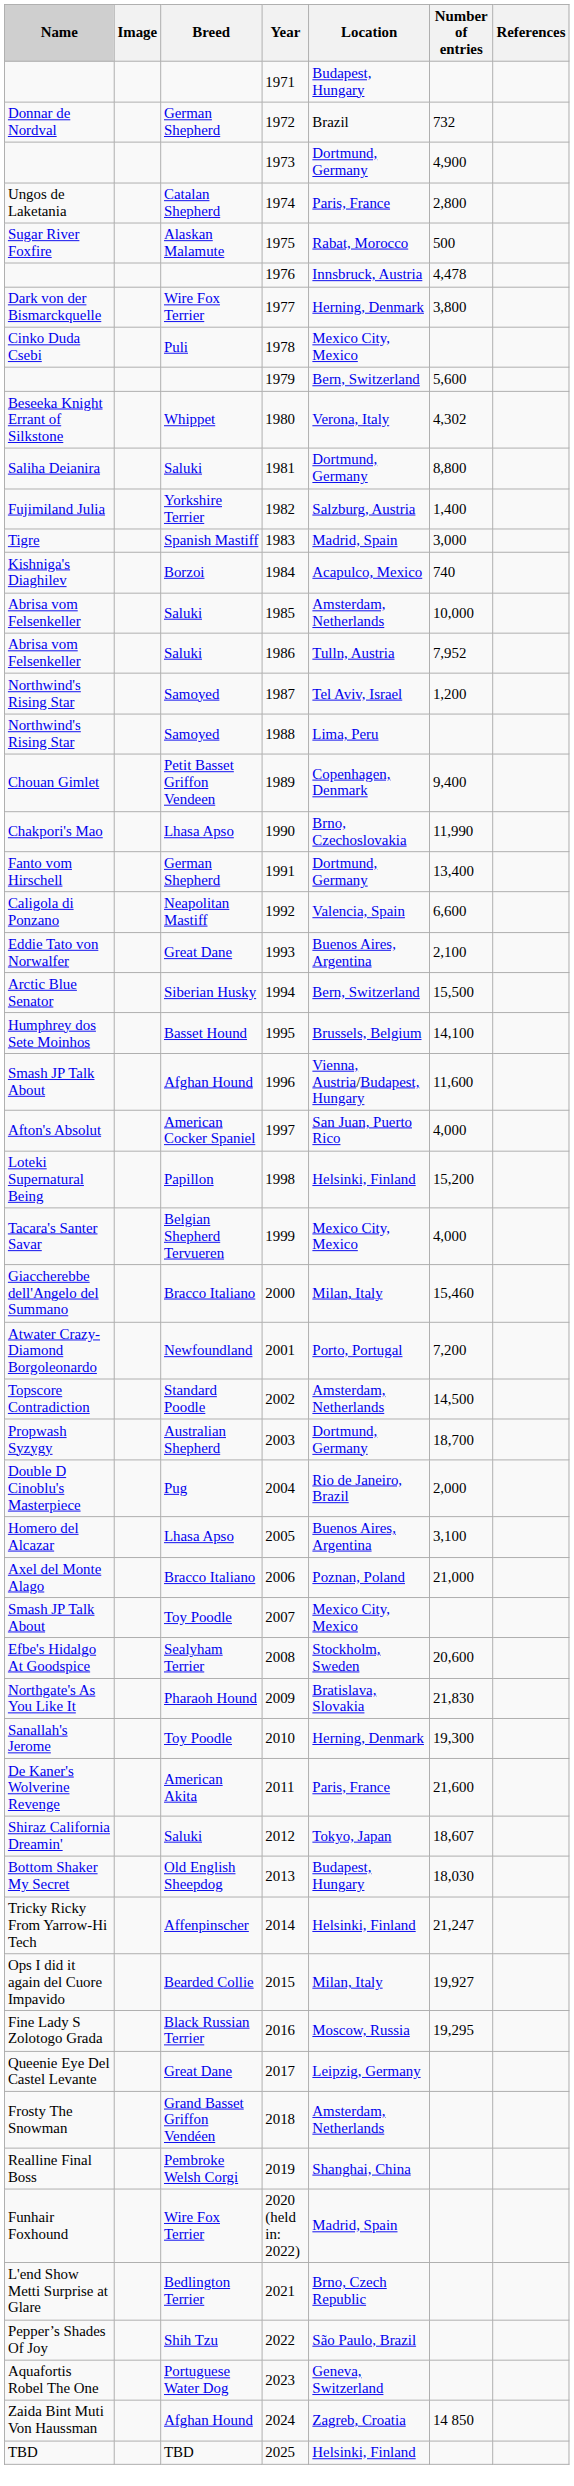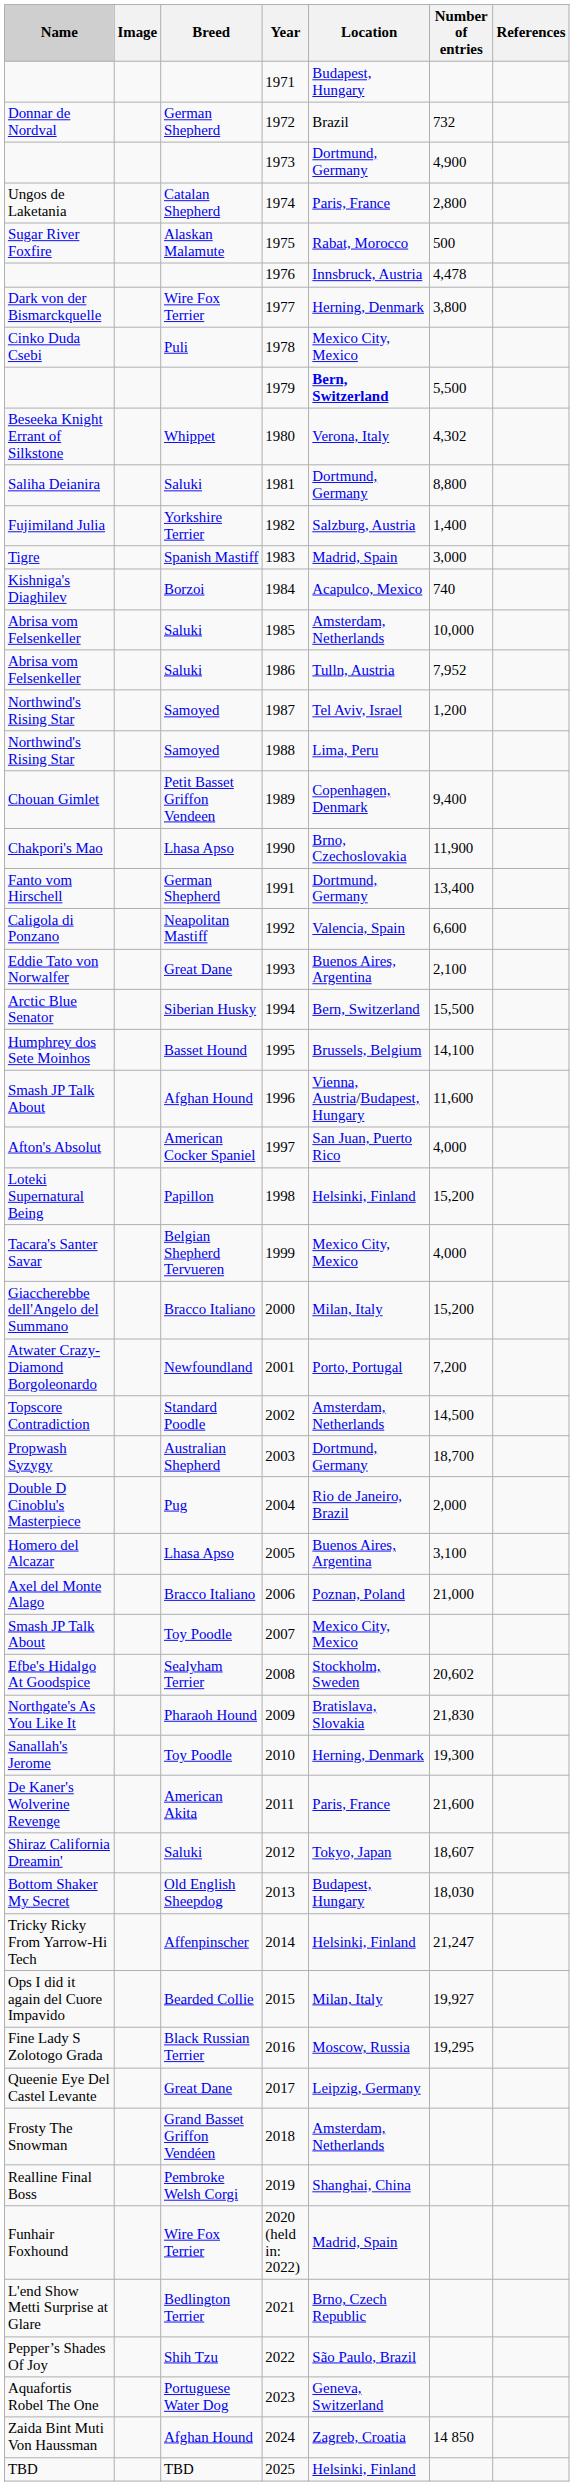 <table class="wikitable sortable">
 <tr>
 <th style="background-color:#cfcfcf;"  align="center">Name</th>
 <th>Image</th>
 <th>Breed</th>
 <th>Year</th>
 <th>Location</th>
 <th>Number of entries</th>
 <th class="unsortable">References</th>
 </tr>
 <tr>
 <td></td>
 <td></td>
 <td></td>
 <td>1971</td>
 <td><a href='#'>Budapest, Hungary</a></td>
 <td></td>
 <td></td>
 </tr>
 <tr>
 <td><a href='#'>Donnar de Nordval</a></td>
 <td></td>
 <td><a href='#'>German Shepherd</a></td>
 <td>1972</td>
 <td>Brazil</td>
 <td>732</td>
 <td></td>
 </tr>
 <tr>
 <td></td>
 <td></td>
 <td></td>
 <td>1973</td>
 <td><a href='#'>Dortmund, Germany</a></td>
 <td>4,900</td>
 <td></td>
 </tr>
 <tr>
 <td>Ungos de Laketania</td>
 <td></td>
 <td><a href='#'>Catalan Shepherd</a></td>
 <td>1974</td>
 <td><a href='#'>Paris, France</a></td>
 <td>2,800</td>
 <td></td>
 </tr>
 <tr>
 <td><a href='#'>Sugar River Foxfire</a></td>
 <td></td>
 <td><a href='#'>Alaskan Malamute</a></td>
 <td>1975</td>
 <td><a href='#'>Rabat, Morocco</a></td>
 <td>500</td>
 <td></td>
 </tr>
 <tr>
 <td></td>
 <td></td>
 <td></td>
 <td>1976</td>
 <td><a href='#'>Innsbruck, Austria</a></td>
 <td>4,478</td>
 <td></td>
 </tr>
 <tr>
 <td><a href='#'>Dark von der Bismarckquelle</a></td>
 <td></td>
 <td><a href='#'>Wire Fox Terrier</a></td>
 <td>1977</td>
 <td><a href='#'>Herning, Denmark</a></td>
 <td>3,800</td>
 <td></td>
 </tr>
 <tr>
 <td><a href='#'>Cinko Duda Csebi</a></td>
 <td></td>
 <td><a href='#'>Puli</a></td>
 <td>1978</td>
 <td><a href='#'>Mexico City, Mexico</a></td>
 <td></td>
 <td></td>
 </tr>
 <tr>
 <td></td>
 <td></td>
 <td></td>
 <td>1979</td>
-<td><a href='#'>Bern, Switzerland</a></td>
-<td>5,600</td>
+<td><strong><a href='#'>Bern, Switzerland</a></strong></td>
+<td>5,500</td>
 <td></td>
 </tr>
 <tr>
 <td><a href='#'>Beseeka Knight Errant of Silkstone</a></td>
 <td></td>
 <td><a href='#'>Whippet</a></td>
 <td>1980</td>
 <td><a href='#'>Verona, Italy</a></td>
 <td>4,302</td>
 <td></td>
 </tr>
 <tr>
 <td><a href='#'>Saliha Deianira</a></td>
 <td></td>
 <td><a href='#'>Saluki</a></td>
 <td>1981</td>
 <td><a href='#'>Dortmund, Germany</a></td>
 <td>8,800</td>
 <td></td>
 </tr>
 <tr>
 <td><a href='#'>Fujimiland Julia</a></td>
 <td></td>
 <td><a href='#'>Yorkshire Terrier</a></td>
 <td>1982</td>
 <td><a href='#'>Salzburg, Austria</a></td>
 <td>1,400</td>
 <td></td>
 </tr>
 <tr>
 <td><a href='#'>Tigre</a></td>
 <td></td>
 <td><a href='#'>Spanish Mastiff</a></td>
 <td>1983</td>
 <td><a href='#'>Madrid, Spain</a></td>
 <td>3,000</td>
 <td></td>
 </tr>
 <tr>
 <td><a href='#'>Kishniga's Diaghilev</a></td>
 <td></td>
 <td><a href='#'>Borzoi</a></td>
 <td>1984</td>
 <td><a href='#'>Acapulco, Mexico</a></td>
 <td>740</td>
 <td></td>
 </tr>
 <tr>
 <td><a href='#'>Abrisa vom Felsenkeller</a></td>
 <td></td>
 <td><a href='#'>Saluki</a></td>
 <td>1985</td>
 <td><a href='#'>Amsterdam, Netherlands</a></td>
 <td>10,000</td>
 <td></td>
 </tr>
 <tr>
 <td><a href='#'>Abrisa vom Felsenkeller</a></td>
 <td></td>
 <td><a href='#'>Saluki</a></td>
 <td>1986</td>
 <td><a href='#'>Tulln, Austria</a></td>
 <td>7,952</td>
 <td></td>
 </tr>
 <tr>
 <td><a href='#'>Northwind's Rising Star</a></td>
 <td></td>
 <td><a href='#'>Samoyed</a></td>
 <td>1987</td>
 <td><a href='#'>Tel Aviv, Israel</a></td>
 <td>1,200</td>
 <td></td>
 </tr>
 <tr>
 <td><a href='#'>Northwind's Rising Star</a></td>
 <td></td>
 <td><a href='#'>Samoyed</a></td>
 <td>1988</td>
 <td><a href='#'>Lima, Peru</a></td>
 <td></td>
 <td></td>
 </tr>
 <tr>
 <td><a href='#'>Chouan Gimlet</a></td>
 <td></td>
 <td><a href='#'>Petit Basset Griffon Vendeen</a></td>
 <td>1989</td>
 <td><a href='#'>Copenhagen, Denmark</a></td>
 <td>9,400</td>
 <td></td>
 </tr>
 <tr>
 <td><a href='#'>Chakpori's Mao</a></td>
 <td></td>
 <td><a href='#'>Lhasa Apso</a></td>
 <td>1990</td>
 <td><a href='#'>Brno, Czechoslovakia</a></td>
-<td>11,990</td>
+<td>11,900</td>
 <td></td>
 </tr>
 <tr>
 <td><a href='#'>Fanto vom Hirschell</a></td>
 <td></td>
 <td><a href='#'>German Shepherd</a></td>
 <td>1991</td>
 <td><a href='#'>Dortmund, Germany</a></td>
 <td>13,400</td>
 <td></td>
 </tr>
 <tr>
 <td><a href='#'>Caligola di Ponzano</a></td>
 <td></td>
 <td><a href='#'>Neapolitan Mastiff</a></td>
 <td>1992</td>
 <td><a href='#'>Valencia, Spain</a></td>
 <td>6,600</td>
 <td></td>
 </tr>
 <tr>
 <td><a href='#'>Eddie Tato von Norwalfer</a></td>
 <td></td>
 <td><a href='#'>Great Dane</a></td>
 <td>1993</td>
 <td><a href='#'>Buenos Aires, Argentina</a></td>
 <td>2,100</td>
 <td></td>
 </tr>
 <tr>
 <td><a href='#'>Arctic Blue Senator</a></td>
 <td></td>
 <td><a href='#'>Siberian Husky</a></td>
 <td>1994</td>
 <td><a href='#'>Bern, Switzerland</a></td>
 <td>15,500</td>
 <td></td>
 </tr>
 <tr>
 <td><a href='#'>Humphrey dos Sete Moinhos</a></td>
 <td></td>
 <td><a href='#'>Basset Hound</a></td>
 <td>1995</td>
 <td><a href='#'>Brussels, Belgium</a></td>
 <td>14,100</td>
 <td></td>
 </tr>
 <tr>
 <td><a href='#'>Smash JP Talk About</a></td>
 <td></td>
 <td><a href='#'>Afghan Hound</a></td>
 <td>1996</td>
 <td><a href='#'>Vienna, Austria</a>/<a href='#'>Budapest, Hungary</a></td>
 <td>11,600</td>
 <td></td>
 </tr>
 <tr>
 <td><a href='#'>Afton's Absolut</a></td>
 <td></td>
 <td><a href='#'>American Cocker Spaniel</a></td>
 <td>1997</td>
 <td><a href='#'>San Juan, Puerto Rico</a></td>
 <td>4,000</td>
 <td></td>
 </tr>
 <tr>
 <td><a href='#'>Loteki Supernatural Being</a></td>
 <td></td>
 <td><a href='#'>Papillon</a></td>
 <td>1998</td>
 <td><a href='#'>Helsinki, Finland</a></td>
 <td>15,200</td>
 <td></td>
 </tr>
 <tr>
 <td><a href='#'>Tacara's Santer Savar</a></td>
 <td></td>
 <td><a href='#'>Belgian Shepherd Tervueren</a></td>
 <td>1999</td>
 <td><a href='#'>Mexico City, Mexico</a></td>
 <td>4,000</td>
 <td></td>
 </tr>
 <tr>
 <td><a href='#'>Giaccherebbe dell'Angelo del Summano</a></td>
 <td></td>
 <td><a href='#'>Bracco Italiano</a></td>
 <td>2000</td>
 <td><a href='#'>Milan, Italy</a></td>
-<td>15,460</td>
+<td>15,200</td>
 <td></td>
 </tr>
 <tr>
 <td><a href='#'>Atwater Crazy-Diamond Borgoleonardo</a></td>
 <td></td>
 <td><a href='#'>Newfoundland</a></td>
 <td>2001</td>
 <td><a href='#'>Porto, Portugal</a></td>
 <td>7,200</td>
 <td></td>
 </tr>
 <tr>
 <td><a href='#'>Topscore Contradiction</a></td>
 <td></td>
 <td><a href='#'>Standard Poodle</a></td>
 <td>2002</td>
 <td><a href='#'>Amsterdam, Netherlands</a></td>
 <td>14,500</td>
 <td></td>
 </tr>
 <tr>
 <td><a href='#'>Propwash Syzygy </a></td>
 <td></td>
 <td><a href='#'>Australian Shepherd</a></td>
 <td>2003</td>
 <td><a href='#'>Dortmund, Germany</a></td>
 <td>18,700</td>
 <td></td>
 </tr>
 <tr>
 <td><a href='#'>Double D Cinoblu's Masterpiece</a></td>
 <td></td>
 <td><a href='#'>Pug</a></td>
 <td>2004</td>
 <td><a href='#'>Rio de Janeiro, Brazil</a></td>
 <td>2,000</td>
 <td></td>
 </tr>
 <tr>
 <td><a href='#'>Homero del Alcazar</a></td>
 <td></td>
 <td><a href='#'>Lhasa Apso</a></td>
 <td>2005</td>
 <td><a href='#'>Buenos Aires, Argentina</a></td>
 <td>3,100</td>
 <td></td>
 </tr>
 <tr>
 <td><a href='#'>Axel del Monte Alago</a></td>
 <td></td>
 <td><a href='#'>Bracco Italiano</a></td>
 <td>2006</td>
 <td><a href='#'>Poznan, Poland</a></td>
 <td>21,000</td>
 <td></td>
 </tr>
 <tr>
 <td><a href='#'>Smash JP Talk About</a></td>
 <td></td>
 <td><a href='#'>Toy Poodle</a></td>
 <td>2007</td>
 <td><a href='#'>Mexico City, Mexico</a></td>
 <td></td>
 <td></td>
 </tr>
 <tr>
 <td><a href='#'>Efbe's Hidalgo At Goodspice</a></td>
 <td></td>
 <td><a href='#'>Sealyham Terrier</a></td>
 <td>2008</td>
 <td><a href='#'>Stockholm, Sweden</a></td>
-<td>20,600</td>
+<td>20,602</td>
 <td></td>
 </tr>
 <tr>
 <td><a href='#'>Northgate's As You Like It</a></td>
 <td></td>
 <td><a href='#'>Pharaoh Hound</a></td>
 <td>2009</td>
 <td><a href='#'>Bratislava, Slovakia</a></td>
 <td>21,830</td>
 <td></td>
 </tr>
 <tr>
 <td><a href='#'>Sanallah's Jerome</a></td>
 <td></td>
 <td><a href='#'>Toy Poodle</a></td>
 <td>2010</td>
 <td><a href='#'>Herning, Denmark</a></td>
 <td>19,300</td>
 <td></td>
 </tr>
 <tr>
 <td><a href='#'>De Kaner's Wolverine Revenge</a></td>
 <td></td>
 <td><a href='#'>American Akita</a></td>
 <td>2011</td>
 <td><a href='#'>Paris, France</a></td>
 <td>21,600</td>
 <td></td>
 </tr>
 <tr>
 <td><a href='#'>Shiraz California Dreamin'</a></td>
 <td></td>
 <td><a href='#'>Saluki</a></td>
 <td>2012</td>
 <td><a href='#'>Tokyo, Japan</a></td>
 <td>18,607</td>
 <td></td>
 </tr>
 <tr>
 <td><a href='#'>Bottom Shaker My Secret</a></td>
 <td></td>
 <td><a href='#'>Old English Sheepdog</a></td>
 <td>2013</td>
 <td><a href='#'>Budapest, Hungary</a></td>
 <td>18,030</td>
 <td></td>
 </tr>
 <tr>
 <td>Tricky Ricky From Yarrow-Hi Tech</td>
 <td></td>
 <td><a href='#'>Affenpinscher </a></td>
 <td>2014</td>
 <td><a href='#'>Helsinki, Finland</a></td>
 <td>21,247</td>
 <td></td>
 </tr>
 <tr>
 <td>Ops I did it again del Cuore Impavido</td>
 <td></td>
 <td><a href='#'>Bearded Collie </a></td>
 <td>2015</td>
 <td><a href='#'>Milan, Italy</a></td>
 <td>19,927</td>
 <td></td>
 </tr>
 <tr>
 <td>Fine Lady S Zolotogo Grada</td>
 <td></td>
 <td><a href='#'>Black Russian Terrier</a></td>
 <td>2016</td>
 <td><a href='#'>Moscow, Russia</a></td>
 <td>19,295</td>
 <td></td>
 </tr>
 <tr>
 <td>Queenie Eye Del Castel Levante</td>
 <td></td>
 <td><a href='#'>Great Dane</a></td>
 <td>2017</td>
 <td><a href='#'>Leipzig, Germany</a></td>
 <td></td>
 <td></td>
 </tr>
 <tr>
 <td>Frosty The Snowman</td>
 <td></td>
 <td><a href='#'>Grand Basset Griffon Vendéen</a></td>
 <td>2018</td>
 <td><a href='#'>Amsterdam, Netherlands</a></td>
 <td></td>
 <td></td>
 </tr>
 <tr>
 <td>Realline Final Boss</td>
 <td></td>
 <td><a href='#'>Pembroke Welsh Corgi</a></td>
 <td>2019</td>
 <td><a href='#'>Shanghai, China</a></td>
 <td></td>
 <td></td>
 </tr>
 <tr>
 <td>Funhair Foxhound</td>
 <td></td>
 <td><a href='#'>Wire Fox Terrier</a></td>
 <td>2020 (held in: 2022)</td>
 <td><a href='#'>Madrid, Spain</a></td>
 <td></td>
 <td></td>
 </tr>
 <tr>
 <td>L'end Show Metti Surprise at Glare</td>
 <td></td>
 <td><a href='#'>Bedlington Terrier</a></td>
 <td>2021</td>
 <td><a href='#'>Brno, Czech Republic</a></td>
 <td></td>
 <td></td>
 </tr>
 <tr>
 <td>Pepper’s Shades Of Joy</td>
 <td></td>
 <td><a href='#'>Shih Tzu</a></td>
 <td>2022</td>
 <td><a href='#'>São Paulo, Brazil</a></td>
 <td></td>
 <td></td>
 </tr>
 <tr>
 <td>Aquafortis Robel The One</td>
 <td></td>
 <td><a href='#'>Portuguese Water Dog</a></td>
 <td>2023</td>
 <td><a href='#'>Geneva, Switzerland</a></td>
 <td></td>
 <td></td>
 </tr>
 <tr>
 <td>Zaida Bint Muti Von Haussman</td>
 <td></td>
 <td><a href='#'>Afghan Hound</a></td>
 <td>2024</td>
 <td><a href='#'>Zagreb, Croatia</a></td>
 <td>14 850</td>
 <td></td>
 </tr>
 <tr>
 <td>TBD</td>
 <td></td>
 <td>TBD</td>
 <td>2025</td>
 <td><a href='#'>Helsinki, Finland</a></td>
 <td></td>
 <td></td>
 </tr>
 </table>
